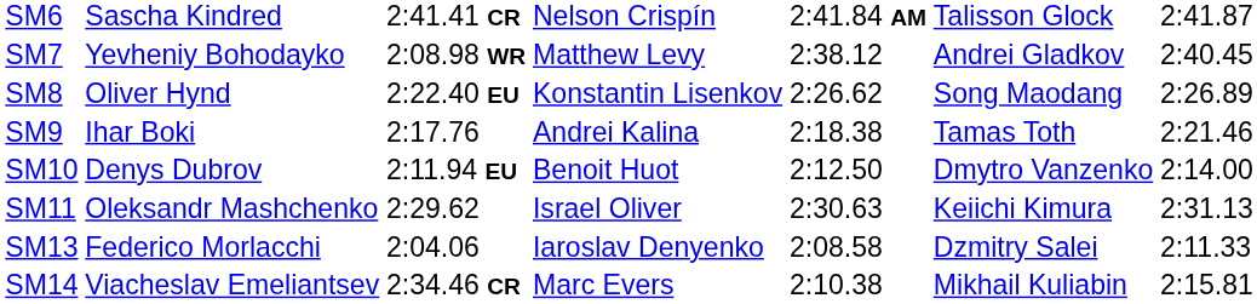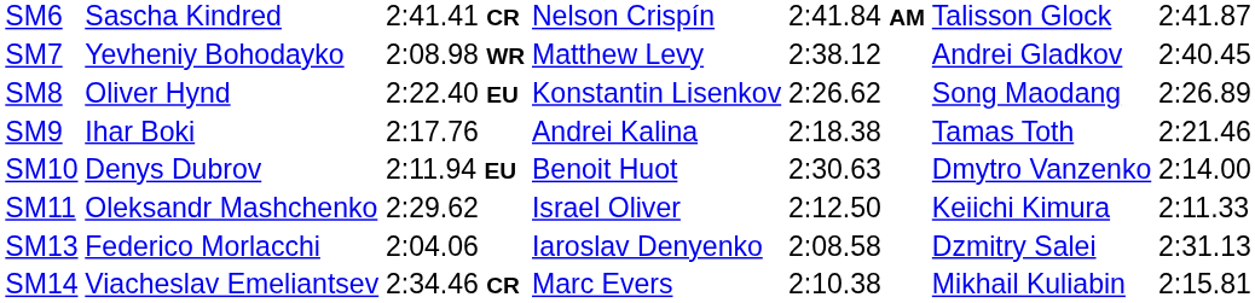 <table>
 <tr>
 <td><a href='#'>SM6</a></td>
 <td><a href='#'>Sascha Kindred</a><br></td>
 <td>2:41.41 <small><strong>CR</strong></small></td>
 <td><a href='#'>Nelson Crispín</a><br></td>
 <td>2:41.84 <small><strong>AM</strong></small></td>
 <td><a href='#'>Talisson Glock</a><br></td>
 <td>2:41.87</td>
 </tr>
 <tr>
 <td><a href='#'>SM7</a></td>
 <td><a href='#'>Yevheniy Bohodayko</a><br></td>
 <td>2:08.98 <small><strong>WR</strong></small></td>
 <td><a href='#'>Matthew Levy</a><br></td>
 <td>2:38.12</td>
 <td><a href='#'>Andrei Gladkov</a><br></td>
 <td>2:40.45</td>
 </tr>
 <tr>
 <td><a href='#'>SM8</a></td>
 <td><a href='#'>Oliver Hynd</a><br></td>
 <td>2:22.40 <small><strong>EU</strong></small></td>
 <td><a href='#'>Konstantin Lisenkov</a><br></td>
 <td>2:26.62</td>
 <td><a href='#'>Song Maodang</a><br></td>
 <td>2:26.89</td>
 </tr>
 <tr>
 <td><a href='#'>SM9</a></td>
 <td><a href='#'>Ihar Boki</a><br></td>
 <td>2:17.76</td>
 <td><a href='#'>Andrei Kalina</a><br></td>
 <td>2:18.38</td>
 <td><a href='#'>Tamas Toth</a><br></td>
 <td>2:21.46</td>
 </tr>
 <tr>
 <td><a href='#'>SM10</a></td>
 <td><a href='#'>Denys Dubrov</a><br></td>
 <td>2:11.94 <small><strong>EU</strong></small></td>
 <td><a href='#'>Benoit Huot</a><br></td>
-<td>2:12.50</td>
+<td>2:30.63</td>
 <td><a href='#'>Dmytro Vanzenko</a><br></td>
 <td>2:14.00</td>
 </tr>
 <tr>
 <td><a href='#'>SM11</a></td>
 <td><a href='#'>Oleksandr Mashchenko</a><br></td>
 <td>2:29.62</td>
 <td><a href='#'>Israel Oliver</a><br></td>
-<td>2:30.63</td>
+<td>2:12.50</td>
 <td><a href='#'>Keiichi Kimura</a><br></td>
-<td>2:31.13</td>
+<td>2:11.33</td>
 </tr>
 <tr>
 <td><a href='#'>SM13</a></td>
 <td><a href='#'>Federico Morlacchi</a><br></td>
 <td>2:04.06</td>
 <td><a href='#'>Iaroslav Denyenko</a><br></td>
 <td>2:08.58</td>
 <td><a href='#'>Dzmitry Salei</a><br></td>
-<td>2:11.33</td>
+<td>2:31.13</td>
 </tr>
 <tr>
 <td><a href='#'>SM14</a></td>
 <td><a href='#'>Viacheslav Emeliantsev</a><br></td>
 <td>2:34.46 <small><strong>CR</strong></small></td>
 <td><a href='#'>Marc Evers</a><br></td>
 <td>2:10.38</td>
 <td><a href='#'>Mikhail Kuliabin</a><br></td>
 <td>2:15.81</td>
 </tr>
 </table>
